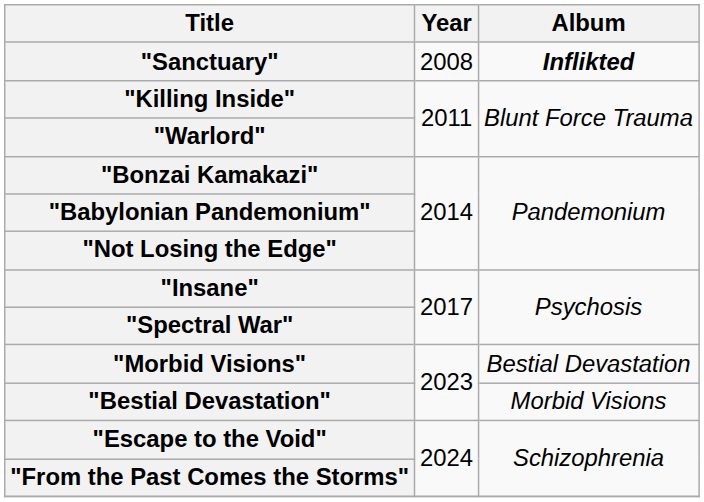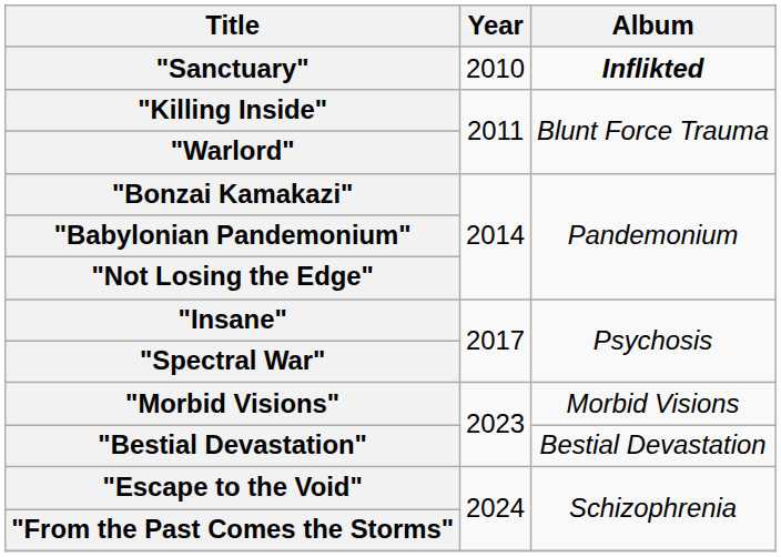 <table class="wikitable plainrowheaders" style="text-align:center;">
 <tr>
 <th scope="col">Title</th>
 <th scope="col">Year</th>
 <th>Album</th>
 </tr>
 <tr>
 <th scope="row">"Sanctuary"</th>
-<td align="center">2008</td>
+<td align="center">2010</td>
 <td><strong><em>Inflikted</em></strong></td>
 </tr>
 <tr>
 <th scope="row">"Killing Inside"</th>
 <td align="center" rowspan="2">2011</td>
 <td rowspan="2"><em>Blunt Force Trauma</em></td>
 </tr>
 <tr>
 <th scope="row">"Warlord"</th>
 </tr>
 <tr>
 <th scope="row">"Bonzai Kamakazi"</th>
 <td rowspan="3">2014</td>
 <td rowspan="3"><em>Pandemonium</em></td>
 </tr>
 <tr>
 <th scope="row">"Babylonian Pandemonium"</th>
 </tr>
 <tr>
 <th scope="row">"Not Losing the Edge"</th>
 </tr>
 <tr>
 <th scope="row">"Insane"</th>
 <td align="center" rowspan="2">2017</td>
 <td rowspan="2"><em>Psychosis</em></td>
 </tr>
 <tr>
 <th scope="row">"Spectral War"</th>
 </tr>
 <tr>
 <th scope="row">"Morbid Visions"</th>
 <td align="center" rowspan="2">2023</td>
-<td><em>Bestial Devastation</em></td>
+<td><em>Morbid Visions</em></td>
 </tr>
 <tr>
 <th scope="row">"Bestial Devastation"</th>
-<td><em>Morbid Visions</em></td>
+<td><em>Bestial Devastation</em></td>
 </tr>
 <tr>
 <th scope="row">"Escape to the Void"</th>
 <td align="center" rowspan="2">2024</td>
 <td rowspan="2"><em>Schizophrenia</em></td>
 </tr>
 <tr>
 <th scope="row">"From the Past Comes the Storms"</th>
 </tr>
 <tr>
 </tr>
 </table>
